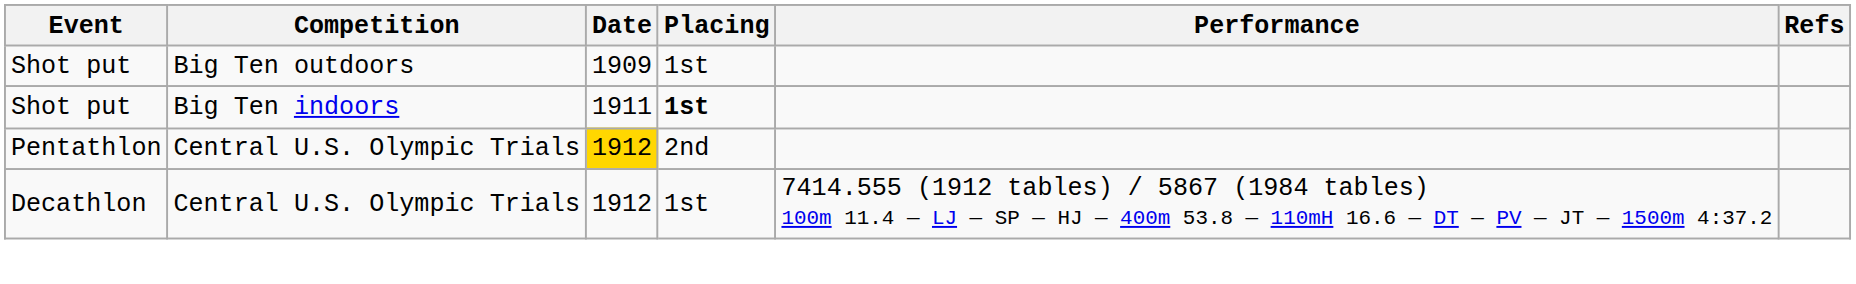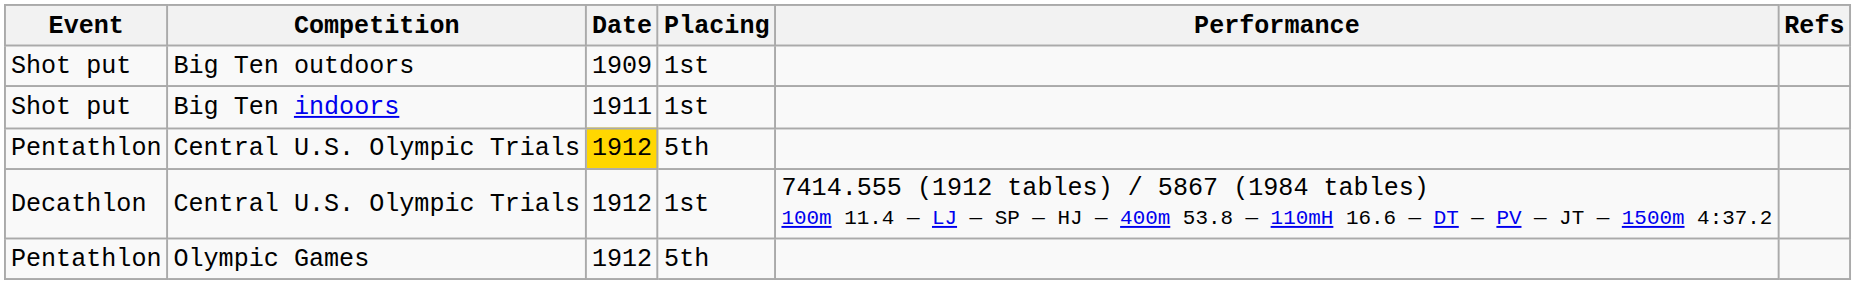 <table class="wikitable">
 <tr>
 <th>Event</th>
 <th>Competition</th>
 <th>Date</th>
 <th>Placing</th>
 <th>Performance</th>
 <th>Refs</th>
 </tr>
 <tr>
 <td>Shot put</td>
 <td>Big Ten outdoors</td>
 <td>1909</td>
 <td>1st</td>
 <td></td>
 <td></td>
 </tr>
 <tr>
 <td>Shot put</td>
 <td>Big Ten <a href='#'>indoors</a></td>
 <td>1911</td>
-<td><strong>1st</strong></td>
+<td>1st</td>
 <td></td>
 <td></td>
 </tr>
 <tr>
 <td>Pentathlon</td>
 <td>Central U.S. Olympic Trials</td>
 <td style="background: gold;">1912</td>
-<td>2nd</td>
+<td>5th</td>
 <td></td>
 <td></td>
 </tr>
 <tr>
 <td>Decathlon</td>
 <td>Central U.S. Olympic Trials</td>
 <td>1912</td>
 <td>1st</td>
 <td>7414.555 (1912 tables) / 5867 (1984 tables) <br><small><a href='#'>100m</a> 11.4 — <a href='#'>LJ</a>  — SP   — HJ  — <a href='#'>400m</a> 53.8  — <a href='#'>110mH</a> 16.6 — <a href='#'>DT</a>  — <a href='#'>PV</a>  — JT  — <a href='#'>1500m</a> 4:37.2</small></td>
 <td></td>
 </tr>
+<tr>
+<td>Pentathlon</td>
+<td>Olympic Games</td>
+<td>1912</td>
+<td>5th</td>
+<td></td>
+<td></td>
+</tr>
 </table>
